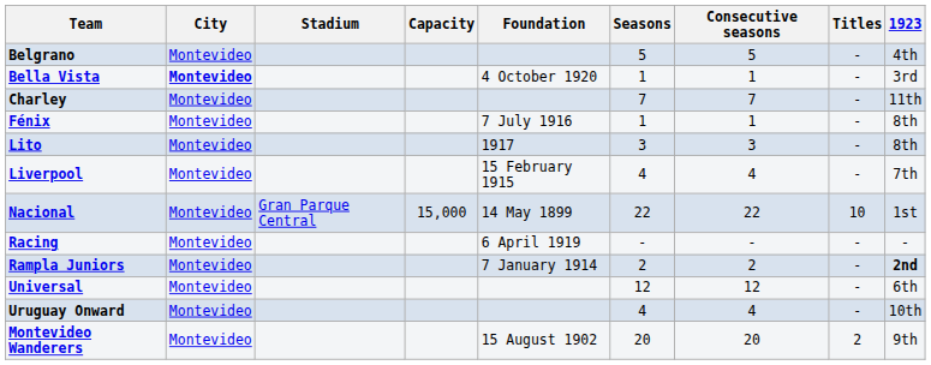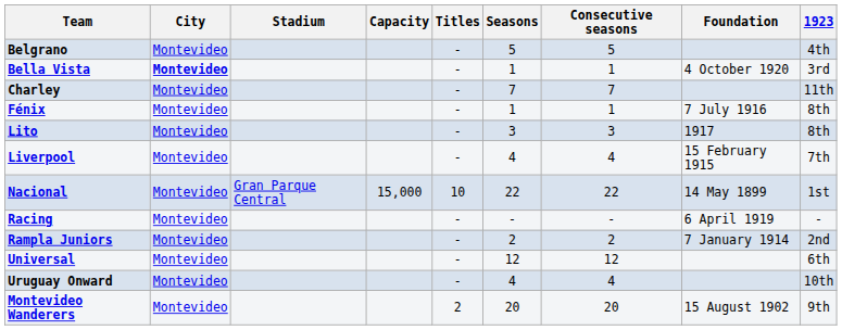 <table class="wikitable">
 <tr>
 <th>Team</th>
 <th>City</th>
 <th>Stadium</th>
 <th>Capacity</th>
-<th>Foundation</th>
+<th>Titles</th>
 <th>Seasons</th>
 <th>Consecutive seasons</th>
-<th>Titles</th>
+<th>Foundation</th>
 <th><a href='#'>1923</a></th>
 </tr>
 <tr bgcolor=#D8E2EE>
 <td><strong>Belgrano</strong></td>
 <td><a href='#'>Montevideo</a></td>
 <td></td>
 <td align=center></td>
-<td></td>
+<td align=center>-</td>
 <td align=center>5</td>
 <td align=center>5</td>
-<td align=center>-</td>
+<td></td>
 <td align=center>4th</td>
 </tr>
 <tr bgcolor=#F3F5F7>
 <td><strong><a href='#'>Bella Vista</a></strong></td>
 <td><strong><a href='#'>Montevideo</a></strong></td>
 <td></td>
 <td align=center></td>
-<td>4 October 1920</td>
+<td align=center>-</td>
 <td align=center>1</td>
 <td align=center>1</td>
-<td align=center>-</td>
+<td>4 October 1920</td>
 <td align=center>3rd</td>
 </tr>
 <tr bgcolor=#D8E2EE>
 <td><strong>Charley</strong></td>
 <td><a href='#'>Montevideo</a></td>
 <td></td>
 <td align=center></td>
-<td></td>
+<td align=center>-</td>
 <td align=center>7</td>
 <td align=center>7</td>
-<td align=center>-</td>
+<td></td>
 <td align=center>11th</td>
 </tr>
 <tr bgcolor=#F3F5F7>
 <td><strong><a href='#'>Fénix</a></strong></td>
 <td><a href='#'>Montevideo</a></td>
 <td></td>
 <td align=center></td>
-<td>7 July 1916</td>
+<td align=center>-</td>
 <td align=center>1</td>
 <td align=center>1</td>
-<td align=center>-</td>
+<td>7 July 1916</td>
 <td align=center>8th</td>
 </tr>
 <tr bgcolor=#D8E2EE>
 <td><strong><a href='#'>Lito</a></strong></td>
 <td><a href='#'>Montevideo</a></td>
 <td></td>
 <td align=center></td>
-<td>1917</td>
+<td align=center>-</td>
 <td align=center>3</td>
 <td align=center>3</td>
-<td align=center>-</td>
+<td>1917</td>
 <td align=center>8th</td>
 </tr>
 <tr bgcolor=#F3F5F7>
 <td><strong><a href='#'>Liverpool</a></strong></td>
 <td><a href='#'>Montevideo</a></td>
 <td></td>
 <td align=center></td>
-<td>15 February 1915</td>
+<td align=center>-</td>
 <td align=center>4</td>
 <td align=center>4</td>
-<td align=center>-</td>
+<td>15 February 1915</td>
 <td align=center>7th</td>
 </tr>
 <tr bgcolor=#D8E2EE>
 <td><strong><a href='#'>Nacional</a></strong></td>
 <td><a href='#'>Montevideo</a></td>
 <td><a href='#'>Gran Parque Central</a></td>
 <td align=center>15,000</td>
-<td>14 May 1899</td>
+<td align=center>10</td>
 <td align=center>22</td>
 <td align=center>22</td>
-<td align=center>10</td>
+<td>14 May 1899</td>
 <td align=center>1st</td>
 </tr>
 <tr bgcolor=#F3F5F7>
 <td><strong><a href='#'>Racing</a></strong></td>
 <td><a href='#'>Montevideo</a></td>
 <td></td>
 <td align=center></td>
-<td>6 April 1919</td>
 <td align=center>-</td>
 <td align=center>-</td>
 <td align=center>-</td>
+<td>6 April 1919</td>
 <td align=center>-</td>
 </tr>
 <tr bgcolor=#D8E2EE>
 <td><strong><a href='#'>Rampla Juniors</a></strong></td>
 <td><a href='#'>Montevideo</a></td>
 <td></td>
 <td align=center></td>
-<td>7 January 1914</td>
+<td align=center>-</td>
 <td align=center>2</td>
 <td align=center>2</td>
-<td align=center>-</td>
-<td align=center><strong>2nd</strong></td>
+<td>7 January 1914</td>
+<td align=center>2nd</td>
 </tr>
 <tr bgcolor=#F3F5F7>
 <td><strong><a href='#'>Universal</a></strong></td>
 <td><a href='#'>Montevideo</a></td>
 <td></td>
 <td align=center></td>
-<td></td>
+<td align=center>-</td>
 <td align=center>12</td>
 <td align=center>12</td>
-<td align=center>-</td>
+<td></td>
 <td align=center>6th</td>
 </tr>
 <tr bgcolor=#D8E2EE>
 <td><strong>Uruguay Onward</strong></td>
 <td><a href='#'>Montevideo</a></td>
 <td></td>
 <td align=center></td>
-<td></td>
+<td align=center>-</td>
 <td align=center>4</td>
 <td align=center>4</td>
-<td align=center>-</td>
+<td></td>
 <td align=center>10th</td>
 </tr>
 <tr bgcolor=#F3F5F7>
 <td><strong><a href='#'>Montevideo Wanderers</a></strong></td>
 <td><a href='#'>Montevideo</a></td>
 <td></td>
 <td align=center></td>
-<td>15 August 1902</td>
+<td align=center>2</td>
 <td align=center>20</td>
 <td align=center>20</td>
-<td align=center>2</td>
+<td>15 August 1902</td>
 <td align=center>9th</td>
 </tr>
 </table>
